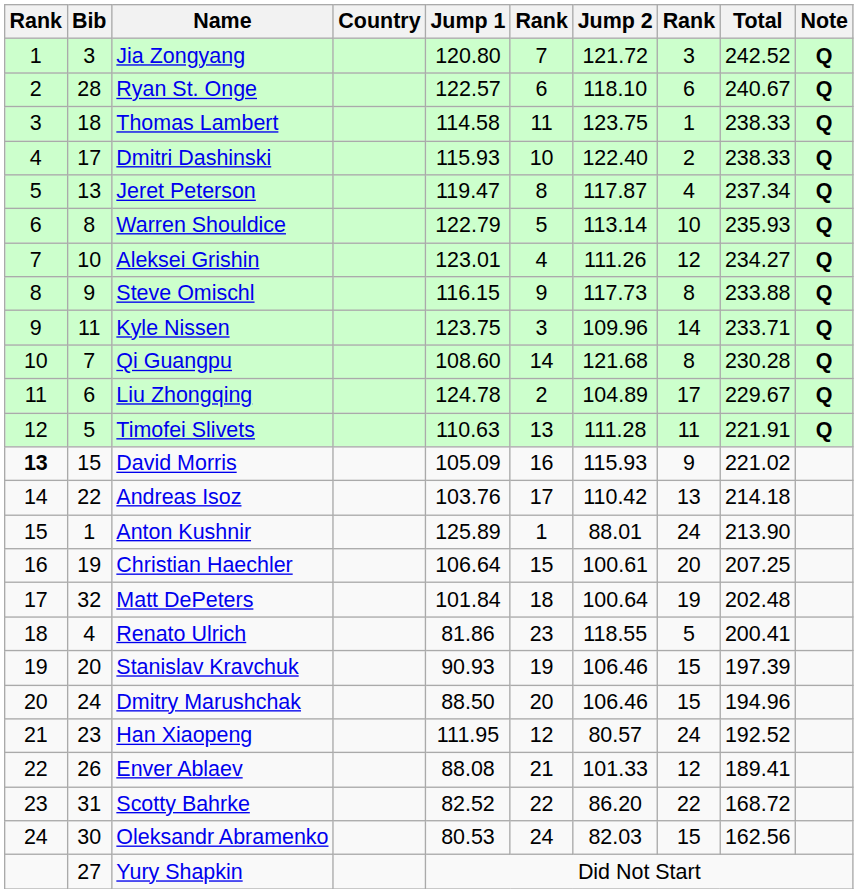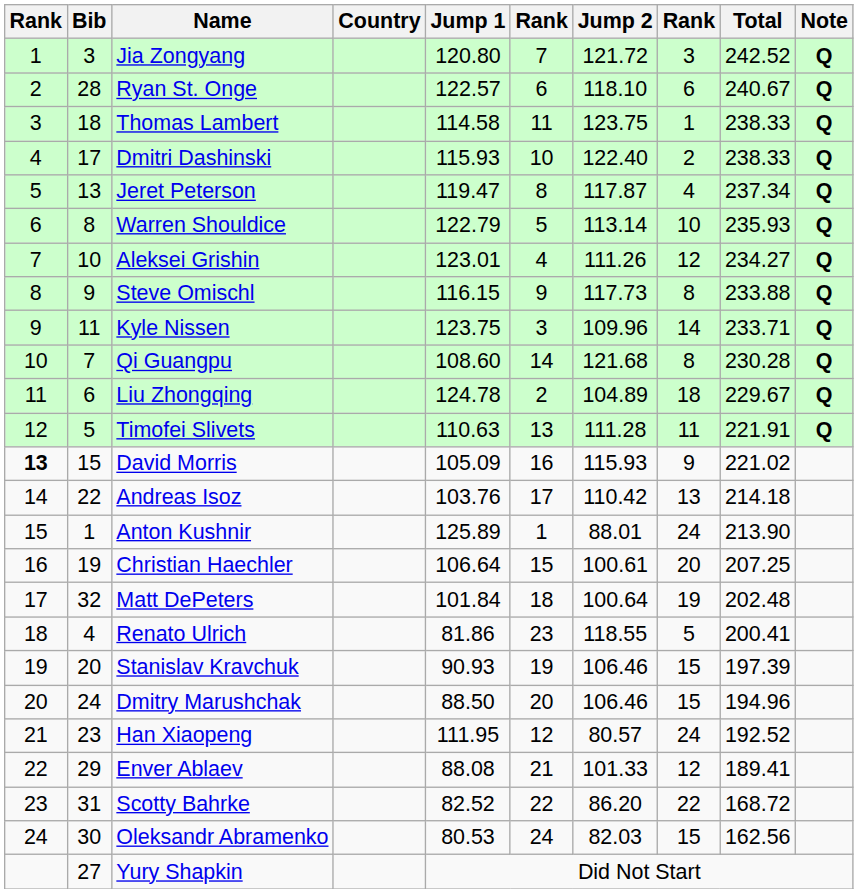 <table class="wikitable sortable" style="text-align:center">
 <tr>
 <th>Rank</th>
 <th>Bib</th>
 <th>Name</th>
 <th>Country</th>
 <th>Jump 1</th>
 <th>Rank</th>
 <th>Jump 2</th>
 <th>Rank</th>
 <th>Total</th>
 <th>Note</th>
 </tr>
 <tr bgcolor="#ccffcc">
 <td>1</td>
 <td>3</td>
 <td align=left><a href='#'>Jia Zongyang</a></td>
 <td align=left></td>
 <td>120.80</td>
 <td>7</td>
 <td>121.72</td>
 <td>3</td>
 <td>242.52</td>
 <td><strong>Q</strong></td>
 </tr>
 <tr bgcolor="#ccffcc">
 <td>2</td>
 <td>28</td>
 <td align=left><a href='#'>Ryan St. Onge</a></td>
 <td align=left></td>
 <td>122.57</td>
 <td>6</td>
 <td>118.10</td>
 <td>6</td>
 <td>240.67</td>
 <td><strong>Q</strong></td>
 </tr>
 <tr bgcolor="#ccffcc">
 <td>3</td>
 <td>18</td>
 <td align=left><a href='#'>Thomas Lambert</a></td>
 <td align=left></td>
 <td>114.58</td>
 <td>11</td>
 <td>123.75</td>
 <td>1</td>
 <td>238.33</td>
 <td><strong>Q</strong></td>
 </tr>
 <tr bgcolor="#ccffcc">
 <td>4</td>
 <td>17</td>
 <td align=left><a href='#'>Dmitri Dashinski</a></td>
 <td align=left></td>
 <td>115.93</td>
 <td>10</td>
 <td>122.40</td>
 <td>2</td>
 <td>238.33</td>
 <td><strong>Q</strong></td>
 </tr>
 <tr bgcolor="#ccffcc">
 <td>5</td>
 <td>13</td>
 <td align=left><a href='#'>Jeret Peterson</a></td>
 <td align=left></td>
 <td>119.47</td>
 <td>8</td>
 <td>117.87</td>
 <td>4</td>
 <td>237.34</td>
 <td><strong>Q</strong></td>
 </tr>
 <tr bgcolor="#ccffcc">
 <td>6</td>
 <td>8</td>
 <td align=left><a href='#'>Warren Shouldice</a></td>
 <td align=left></td>
 <td>122.79</td>
 <td>5</td>
 <td>113.14</td>
 <td>10</td>
 <td>235.93</td>
 <td><strong>Q</strong></td>
 </tr>
 <tr bgcolor="#ccffcc">
 <td>7</td>
 <td>10</td>
 <td align=left><a href='#'>Aleksei Grishin</a></td>
 <td align=left></td>
 <td>123.01</td>
 <td>4</td>
 <td>111.26</td>
 <td>12</td>
 <td>234.27</td>
 <td><strong>Q</strong></td>
 </tr>
 <tr bgcolor="#ccffcc">
 <td>8</td>
 <td>9</td>
 <td align=left><a href='#'>Steve Omischl</a></td>
 <td align=left></td>
 <td>116.15</td>
 <td>9</td>
 <td>117.73</td>
 <td>8</td>
 <td>233.88</td>
 <td><strong>Q</strong></td>
 </tr>
 <tr bgcolor="#ccffcc">
 <td>9</td>
 <td>11</td>
 <td align=left><a href='#'>Kyle Nissen</a></td>
 <td align=left></td>
 <td>123.75</td>
 <td>3</td>
 <td>109.96</td>
 <td>14</td>
 <td>233.71</td>
 <td><strong>Q</strong></td>
 </tr>
 <tr bgcolor="#ccffcc">
 <td>10</td>
 <td>7</td>
 <td align=left><a href='#'>Qi Guangpu</a></td>
 <td align=left></td>
 <td>108.60</td>
 <td>14</td>
 <td>121.68</td>
 <td>8</td>
 <td>230.28</td>
 <td><strong>Q</strong></td>
 </tr>
 <tr bgcolor="#ccffcc">
 <td>11</td>
 <td>6</td>
 <td align=left><a href='#'>Liu Zhongqing</a></td>
 <td align=left></td>
 <td>124.78</td>
 <td>2</td>
 <td>104.89</td>
-<td>17</td>
+<td>18</td>
 <td>229.67</td>
 <td><strong>Q</strong></td>
 </tr>
 <tr bgcolor="#ccffcc">
 <td>12</td>
 <td>5</td>
 <td align=left><a href='#'>Timofei Slivets</a></td>
 <td align=left></td>
 <td>110.63</td>
 <td>13</td>
 <td>111.28</td>
 <td>11</td>
 <td>221.91</td>
 <td><strong>Q</strong></td>
 </tr>
 <tr>
 <td><strong>13</strong></td>
 <td>15</td>
 <td align=left><a href='#'>David Morris</a></td>
 <td align=left></td>
 <td>105.09</td>
 <td>16</td>
 <td>115.93</td>
 <td>9</td>
 <td>221.02</td>
 <td></td>
 </tr>
 <tr>
 <td>14</td>
 <td>22</td>
 <td align=left><a href='#'>Andreas Isoz</a></td>
 <td align=left></td>
 <td>103.76</td>
 <td>17</td>
 <td>110.42</td>
 <td>13</td>
 <td>214.18</td>
 <td></td>
 </tr>
 <tr>
 <td>15</td>
 <td>1</td>
 <td align=left><a href='#'>Anton Kushnir</a></td>
 <td align=left></td>
 <td>125.89</td>
 <td>1</td>
 <td>88.01</td>
 <td>24</td>
 <td>213.90</td>
 <td></td>
 </tr>
 <tr>
 <td>16</td>
 <td>19</td>
 <td align=left><a href='#'>Christian Haechler</a></td>
 <td align=left></td>
 <td>106.64</td>
 <td>15</td>
 <td>100.61</td>
 <td>20</td>
 <td>207.25</td>
 <td></td>
 </tr>
 <tr>
 <td>17</td>
 <td>32</td>
 <td align=left><a href='#'>Matt DePeters</a></td>
 <td align=left></td>
 <td>101.84</td>
 <td>18</td>
 <td>100.64</td>
 <td>19</td>
 <td>202.48</td>
 <td></td>
 </tr>
 <tr>
 <td>18</td>
 <td>4</td>
 <td align=left><a href='#'>Renato Ulrich</a></td>
 <td align=left></td>
 <td>81.86</td>
 <td>23</td>
 <td>118.55</td>
 <td>5</td>
 <td>200.41</td>
 <td></td>
 </tr>
 <tr>
 <td>19</td>
 <td>20</td>
 <td align=left><a href='#'>Stanislav Kravchuk</a></td>
 <td align=left></td>
 <td>90.93</td>
 <td>19</td>
 <td>106.46</td>
 <td>15</td>
 <td>197.39</td>
 <td></td>
 </tr>
 <tr>
 <td>20</td>
 <td>24</td>
 <td align=left><a href='#'>Dmitry Marushchak</a></td>
 <td align=left></td>
 <td>88.50</td>
 <td>20</td>
 <td>106.46</td>
 <td>15</td>
 <td>194.96</td>
 <td></td>
 </tr>
 <tr>
 <td>21</td>
 <td>23</td>
 <td align=left><a href='#'>Han Xiaopeng</a></td>
 <td align=left></td>
 <td>111.95</td>
 <td>12</td>
 <td>80.57</td>
 <td>24</td>
 <td>192.52</td>
 <td></td>
 </tr>
 <tr>
 <td>22</td>
-<td>26</td>
+<td>29</td>
 <td align=left><a href='#'>Enver Ablaev</a></td>
 <td align=left></td>
 <td>88.08</td>
 <td>21</td>
 <td>101.33</td>
 <td>12</td>
 <td>189.41</td>
 <td></td>
 </tr>
 <tr>
 <td>23</td>
 <td>31</td>
 <td align=left><a href='#'>Scotty Bahrke</a></td>
 <td align=left></td>
 <td>82.52</td>
 <td>22</td>
 <td>86.20</td>
 <td>22</td>
 <td>168.72</td>
 <td></td>
 </tr>
 <tr>
 <td>24</td>
 <td>30</td>
 <td align=left><a href='#'>Oleksandr Abramenko</a></td>
 <td align=left></td>
 <td>80.53</td>
 <td>24</td>
 <td>82.03</td>
 <td>15</td>
 <td>162.56</td>
 <td></td>
 </tr>
 <tr>
 <td></td>
 <td>27</td>
 <td align=left><a href='#'>Yury Shapkin</a></td>
 <td align=left></td>
 <td colspan=6>Did Not Start</td>
 </tr>
 </table>
